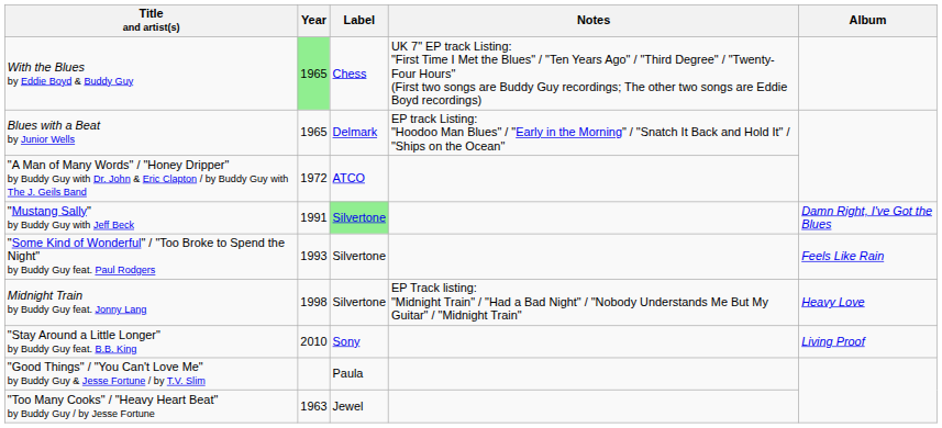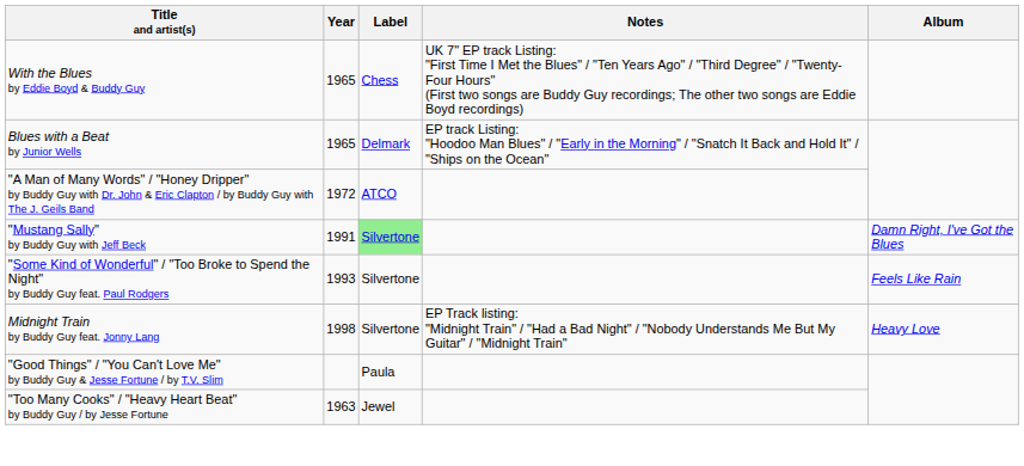 <table class="wikitable">
 <tr>
 <th>Title<br><small>and artist(s)</small></th>
 <th>Year</th>
 <th>Label</th>
 <th>Notes</th>
 <th>Album</th>
 </tr>
 <tr>
 <td><em>With the Blues</em><br><small>by <a href='#'>Eddie Boyd</a> & <a href='#'>Buddy Guy</a></small></td>
-<td style="background: lightgreen;">1965</td>
+<td>1965</td>
 <td><a href='#'>Chess</a></td>
 <td>UK 7" EP track Listing:<br>"First Time I Met the Blues" / "Ten Years Ago" / "Third Degree" / "Twenty-Four Hours"<br>(First two songs are Buddy Guy recordings; The other two songs are Eddie Boyd recordings)</td>
 <td></td>
 </tr>
 <tr>
 <td><em>Blues with a Beat</em><br><small>by <a href='#'>Junior Wells</a></small></td>
 <td>1965</td>
 <td><a href='#'>Delmark</a></td>
 <td>EP track Listing:<br>"Hoodoo Man Blues" / "<a href='#'>Early in the Morning</a>" / "Snatch It Back and Hold It" / "Ships on the Ocean"</td>
 <td rowspan="2"></td>
 </tr>
 <tr>
 <td>"A Man of Many Words" / "Honey Dripper"<br><small>by Buddy Guy with <a href='#'>Dr. John</a> & <a href='#'>Eric Clapton</a> / by Buddy Guy with <a href='#'>The J. Geils Band</a></small></td>
 <td>1972</td>
 <td><a href='#'>ATCO</a></td>
 </tr>
 <tr>
 <td>"<a href='#'>Mustang Sally</a>"<br><small>by Buddy Guy with <a href='#'>Jeff Beck</a></small></td>
 <td>1991</td>
 <td style="background: lightgreen;"><a href='#'>Silvertone</a></td>
 <td></td>
 <td><em><a href='#'>Damn Right, I've Got the Blues</a></em></td>
 </tr>
 <tr>
 <td>"<a href='#'>Some Kind of Wonderful</a>" / "Too Broke to Spend the Night"<br><small>by Buddy Guy feat. <a href='#'>Paul Rodgers</a></small></td>
 <td>1993</td>
 <td>Silvertone</td>
 <td></td>
 <td><em><a href='#'>Feels Like Rain</a></em></td>
 </tr>
 <tr>
 <td><em>Midnight Train</em><br><small>by Buddy Guy feat. <a href='#'>Jonny Lang</a></small></td>
 <td>1998</td>
 <td>Silvertone</td>
 <td>EP Track listing:<br>"Midnight Train" / "Had a Bad Night" / "Nobody Understands Me But My Guitar" / "Midnight Train"</td>
 <td><em><a href='#'>Heavy Love</a></em></td>
 </tr>
 <tr>
-<td>"Stay Around a Little Longer"<br><small>by Buddy Guy feat. <a href='#'>B.B. King</a></small></td>
-<td>2010</td>
-<td><a href='#'>Sony</a></td>
-<td></td>
-<td><em><a href='#'>Living Proof</a></em></td>
-</tr>
-<tr>
 <td>"Good Things" / "You Can't Love Me"<br><small>by Buddy Guy & <a href='#'>Jesse Fortune</a> / by <a href='#'>T.V. Slim</a></small></td>
 <td></td>
 <td>Paula</td>
 <td></td>
 <td rowspan="2"></td>
 </tr>
 <tr>
 <td>"Too Many Cooks" / "Heavy Heart Beat"<br><small>by Buddy Guy / by Jesse Fortune</small></td>
 <td>1963</td>
 <td>Jewel</td>
 <td></td>
 </tr>
 </table>
